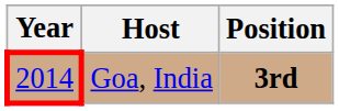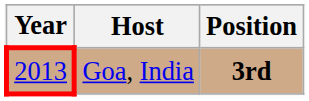 <table class="wikitable" style="text-align: center;">
 <tr>
 <th>Year</th>
 <th>Host</th>
 <th>Position</th>
 </tr>
 <tr bgcolor=#CFAA88>
-<td style="border: 3px solid red"><a href='#'>2014</a></td>
+<td style="border: 3px solid red"><a href='#'>2013</a></td>
 <td> <a href='#'>Goa</a>, <a href='#'>India</a></td>
 <td><strong>3rd</strong></td>
 </tr>
 </table>
